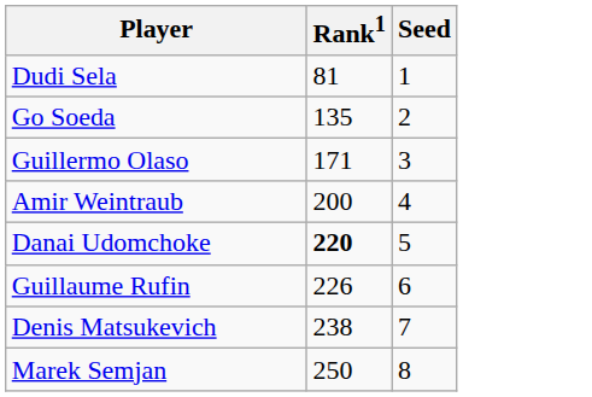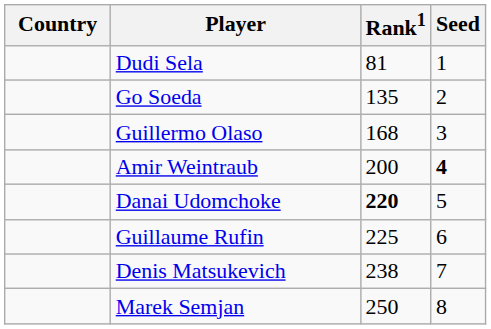 <table class="sortable wikitable">
 <tr>
+<th width="70">Country</th>
 <th width="175">Player</th>
 <th>Rank<sup>1</sup></th>
 <th>Seed</th>
 </tr>
 <tr>
+<td></td>
 <td><a href='#'>Dudi Sela</a></td>
 <td>81</td>
 <td>1</td>
 </tr>
 <tr>
+<td></td>
 <td><a href='#'>Go Soeda</a></td>
 <td>135</td>
 <td>2</td>
 </tr>
 <tr>
+<td></td>
 <td><a href='#'>Guillermo Olaso</a></td>
-<td>171</td>
+<td>168</td>
 <td>3</td>
 </tr>
 <tr>
+<td></td>
 <td><a href='#'>Amir Weintraub</a></td>
 <td>200</td>
-<td>4</td>
+<td><strong>4</strong></td>
 </tr>
 <tr>
+<td></td>
 <td><a href='#'>Danai Udomchoke</a></td>
 <td><strong>220</strong></td>
 <td>5</td>
 </tr>
 <tr>
+<td></td>
 <td><a href='#'>Guillaume Rufin</a></td>
-<td>226</td>
+<td>225</td>
 <td>6</td>
 </tr>
 <tr>
+<td></td>
 <td><a href='#'>Denis Matsukevich</a></td>
 <td>238</td>
 <td>7</td>
 </tr>
 <tr>
+<td></td>
 <td><a href='#'>Marek Semjan</a></td>
 <td>250</td>
 <td>8</td>
 </tr>
 </table>
